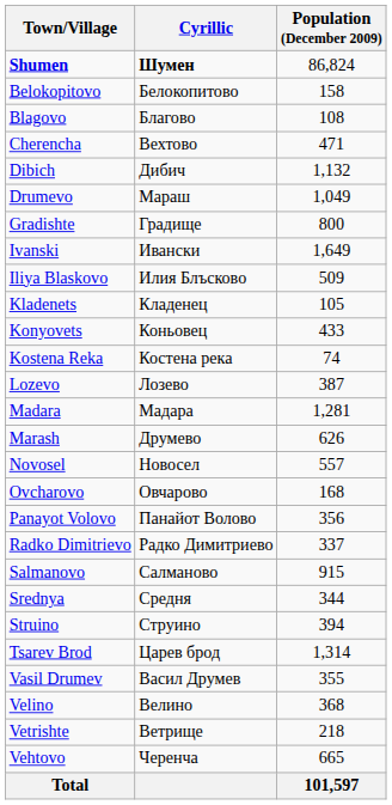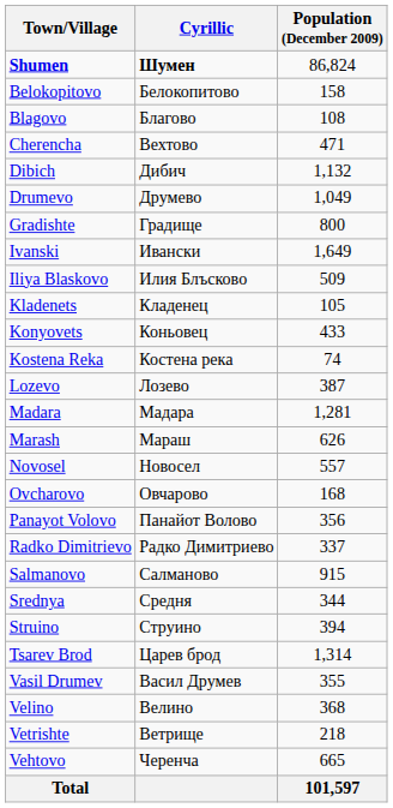 <table class="wikitable sortable">
 <tr>
 <th>Town/Village</th>
 <th><a href='#'>Cyrillic</a></th>
 <th>Population<br><small>(December 2009)</small></th>
 </tr>
 <tr>
 <td><strong><a href='#'>Shumen</a></strong></td>
 <td><strong>Шумен</strong></td>
 <td align="center">86,824</td>
 </tr>
 <tr>
 <td><a href='#'>Belokopitovo</a></td>
 <td>Белокопитово</td>
 <td align="center">158</td>
 </tr>
 <tr>
 <td><a href='#'>Blagovo</a></td>
 <td>Благово</td>
 <td align="center">108</td>
 </tr>
 <tr>
 <td><a href='#'>Cherencha</a></td>
 <td>Вехтово</td>
 <td align="center">471</td>
 </tr>
 <tr>
 <td><a href='#'>Dibich</a></td>
 <td>Дибич</td>
 <td align="center">1,132</td>
 </tr>
 <tr>
 <td><a href='#'>Drumevo</a></td>
-<td>Мараш</td>
+<td>Друмево</td>
 <td align="center">1,049</td>
 </tr>
 <tr>
 <td><a href='#'>Gradishte</a></td>
 <td>Градище</td>
 <td align="center">800</td>
 </tr>
 <tr>
 <td><a href='#'>Ivanski</a></td>
 <td>Ивански</td>
 <td align="center">1,649</td>
 </tr>
 <tr>
 <td><a href='#'>Iliya Blaskovo</a></td>
 <td>Илия Блъсково</td>
 <td align="center">509</td>
 </tr>
 <tr>
 <td><a href='#'>Kladenets</a></td>
 <td>Кладенец</td>
 <td align="center">105</td>
 </tr>
 <tr>
 <td><a href='#'>Konyovets</a></td>
 <td>Коньовец</td>
 <td align="center">433</td>
 </tr>
 <tr>
 <td><a href='#'>Kostena Reka</a></td>
 <td>Костена река</td>
 <td align="center">74</td>
 </tr>
 <tr>
 <td><a href='#'>Lozevo</a></td>
 <td>Лозево</td>
 <td align="center">387</td>
 </tr>
 <tr>
 <td><a href='#'>Madara</a></td>
 <td>Мадара</td>
 <td align="center">1,281</td>
 </tr>
 <tr>
 <td><a href='#'>Marash</a></td>
-<td>Друмево</td>
+<td>Мараш</td>
 <td align="center">626</td>
 </tr>
 <tr>
 <td><a href='#'>Novosel</a></td>
 <td>Новосел</td>
 <td align="center">557</td>
 </tr>
 <tr>
 <td><a href='#'>Ovcharovo</a></td>
 <td>Овчарово</td>
 <td align="center">168</td>
 </tr>
 <tr>
 <td><a href='#'>Panayot Volovo</a></td>
 <td>Панайот Волово</td>
 <td align="center">356</td>
 </tr>
 <tr>
 <td><a href='#'>Radko Dimitrievo</a></td>
 <td>Радко Димитриево</td>
 <td align="center">337</td>
 </tr>
 <tr>
 <td><a href='#'>Salmanovo</a></td>
 <td>Салманово</td>
 <td align="center">915</td>
 </tr>
 <tr>
 <td><a href='#'>Srednya</a></td>
 <td>Средня</td>
 <td align="center">344</td>
 </tr>
 <tr>
 <td><a href='#'>Struino</a></td>
 <td>Струино</td>
 <td align="center">394</td>
 </tr>
 <tr>
 <td><a href='#'>Tsarev Brod</a></td>
 <td>Царев брод</td>
 <td align="center">1,314</td>
 </tr>
 <tr>
 <td><a href='#'>Vasil Drumev</a></td>
 <td>Васил Друмев</td>
 <td align="center">355</td>
 </tr>
 <tr>
 <td><a href='#'>Velino</a></td>
 <td>Велино</td>
 <td align="center">368</td>
 </tr>
 <tr>
 <td><a href='#'>Vetrishte</a></td>
 <td>Ветрище</td>
 <td align="center">218</td>
 </tr>
 <tr>
 <td><a href='#'>Vehtovo</a></td>
 <td>Черенча</td>
 <td align="center">665</td>
 </tr>
 <tr>
 <th>Total</th>
 <th></th>
 <th align="center">101,597</th>
 </tr>
 </table>
